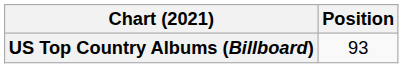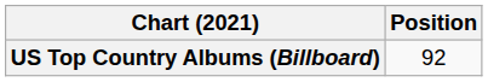 <table class="wikitable plainrowheaders" style="text-align:center">
 <tr>
 <th scope="col">Chart (2021)</th>
 <th scope="col">Position</th>
 </tr>
 <tr>
 <th scope="row">US Top Country Albums (<em>Billboard</em>)</th>
-<td>93</td>
+<td>92</td>
 </tr>
 </table>
